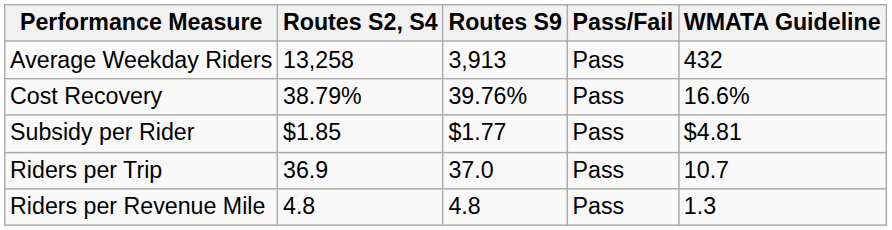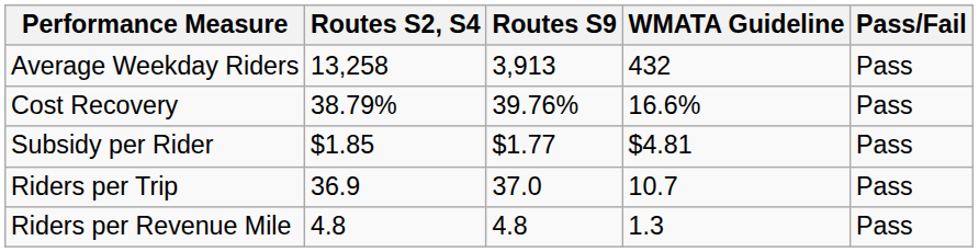 <table class="wikitable">
 <tr>
 <th>Performance Measure</th>
 <th>Routes S2, S4</th>
 <th>Routes S9</th>
+<th>WMATA Guideline</th>
 <th>Pass/Fail</th>
-<th>WMATA Guideline</th>
 </tr>
 <tr>
 <td>Average Weekday Riders</td>
 <td>13,258</td>
 <td>3,913</td>
+<td>432</td>
 <td>Pass</td>
-<td>432</td>
 </tr>
 <tr>
 <td>Cost Recovery</td>
 <td>38.79%</td>
 <td>39.76%</td>
+<td>16.6%</td>
 <td>Pass</td>
-<td>16.6%</td>
 </tr>
 <tr>
 <td>Subsidy per Rider</td>
 <td>$1.85</td>
 <td>$1.77</td>
+<td>$4.81</td>
 <td>Pass</td>
-<td>$4.81</td>
 </tr>
 <tr>
 <td>Riders per Trip</td>
 <td>36.9</td>
 <td>37.0</td>
+<td>10.7</td>
 <td>Pass</td>
-<td>10.7</td>
 </tr>
 <tr>
 <td>Riders per Revenue Mile</td>
 <td>4.8</td>
 <td>4.8</td>
+<td>1.3</td>
 <td>Pass</td>
-<td>1.3</td>
 </tr>
 </table>
